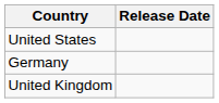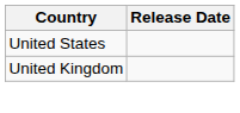 <table class="wikitable">
 <tr>
 <th>Country</th>
 <th>Release Date</th>
 </tr>
 <tr>
 <td>United States</td>
 <td></td>
 </tr>
 <tr>
-<td>Germany</td>
-<td></td>
-</tr>
-<tr>
 <td>United Kingdom</td>
 <td></td>
 </tr>
 </table>
